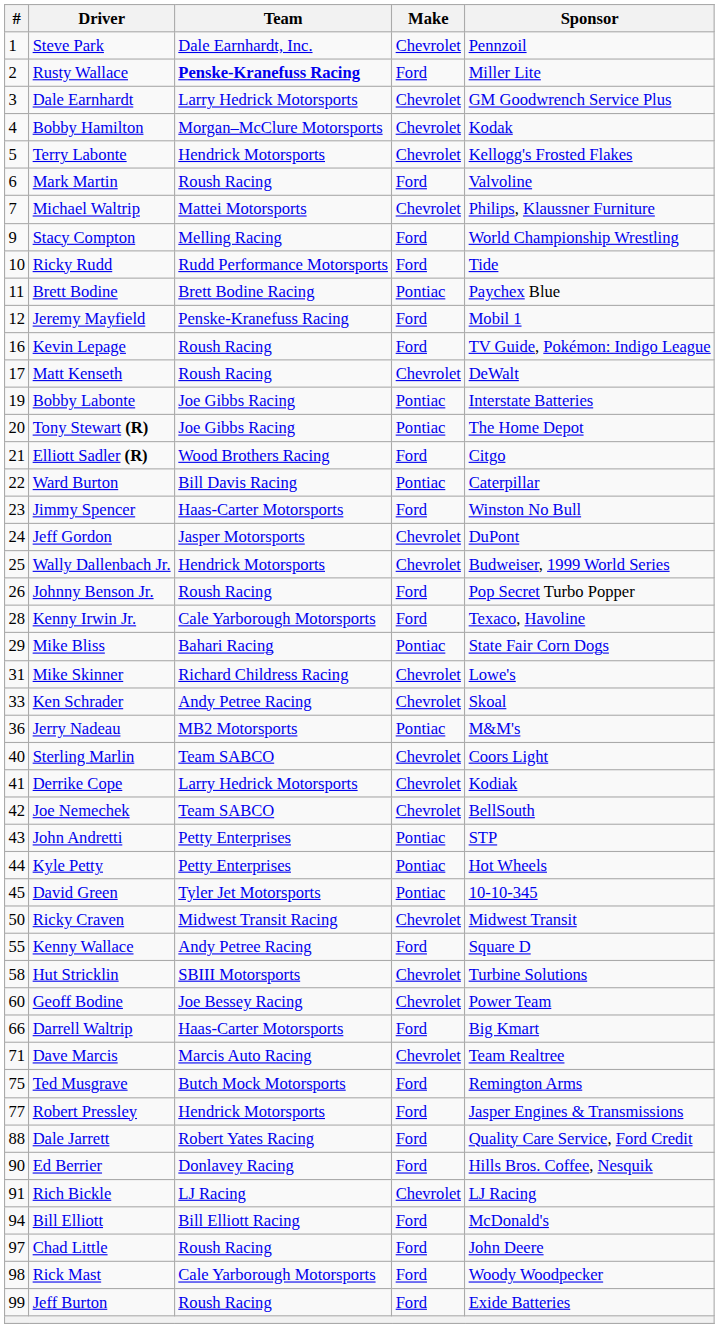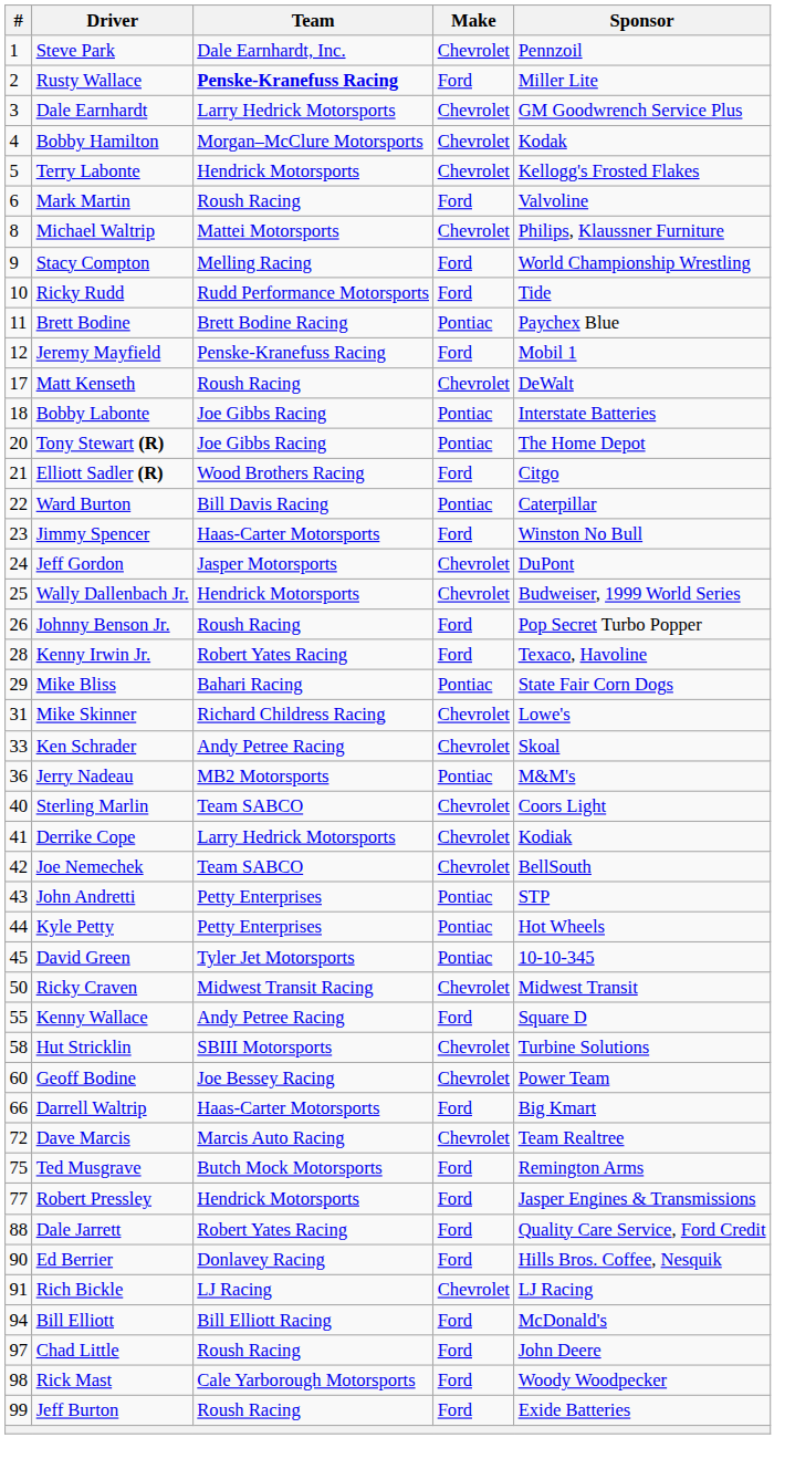 <table class="wikitable" style="font-size:95%">
 <tr>
 <th>#</th>
 <th>Driver</th>
 <th>Team</th>
 <th>Make</th>
 <th>Sponsor</th>
 </tr>
 <tr>
 <td>1</td>
 <td><a href='#'>Steve Park</a></td>
 <td><a href='#'>Dale Earnhardt, Inc.</a></td>
 <td><a href='#'>Chevrolet</a></td>
 <td><a href='#'>Pennzoil</a></td>
 </tr>
 <tr>
 <td>2</td>
 <td><a href='#'>Rusty Wallace</a></td>
 <td><strong><a href='#'>Penske-Kranefuss Racing</a></strong></td>
 <td><a href='#'>Ford</a></td>
 <td><a href='#'>Miller Lite</a></td>
 </tr>
 <tr>
 <td>3</td>
 <td><a href='#'>Dale Earnhardt</a></td>
 <td><a href='#'>Larry Hedrick Motorsports</a></td>
 <td><a href='#'>Chevrolet</a></td>
 <td><a href='#'>GM Goodwrench Service Plus</a></td>
 </tr>
 <tr>
 <td>4</td>
 <td><a href='#'>Bobby Hamilton</a></td>
 <td><a href='#'>Morgan–McClure Motorsports</a></td>
 <td><a href='#'>Chevrolet</a></td>
 <td><a href='#'>Kodak</a></td>
 </tr>
 <tr>
 <td>5</td>
 <td><a href='#'>Terry Labonte</a></td>
 <td><a href='#'>Hendrick Motorsports</a></td>
 <td><a href='#'>Chevrolet</a></td>
 <td><a href='#'>Kellogg's Frosted Flakes</a></td>
 </tr>
 <tr>
 <td>6</td>
 <td><a href='#'>Mark Martin</a></td>
 <td><a href='#'>Roush Racing</a></td>
 <td><a href='#'>Ford</a></td>
 <td><a href='#'>Valvoline</a></td>
 </tr>
 <tr>
-<td>7</td>
+<td>8</td>
 <td><a href='#'>Michael Waltrip</a></td>
 <td><a href='#'>Mattei Motorsports</a></td>
 <td><a href='#'>Chevrolet</a></td>
 <td><a href='#'>Philips</a>, <a href='#'>Klaussner Furniture</a></td>
 </tr>
 <tr>
 <td>9</td>
 <td><a href='#'>Stacy Compton</a></td>
 <td><a href='#'>Melling Racing</a></td>
 <td><a href='#'>Ford</a></td>
 <td><a href='#'>World Championship Wrestling</a></td>
 </tr>
 <tr>
 <td>10</td>
 <td><a href='#'>Ricky Rudd</a></td>
 <td><a href='#'>Rudd Performance Motorsports</a></td>
 <td><a href='#'>Ford</a></td>
 <td><a href='#'>Tide</a></td>
 </tr>
 <tr>
 <td>11</td>
 <td><a href='#'>Brett Bodine</a></td>
 <td><a href='#'>Brett Bodine Racing</a></td>
 <td><a href='#'>Pontiac</a></td>
 <td><a href='#'>Paychex</a> Blue</td>
 </tr>
 <tr>
 <td>12</td>
 <td><a href='#'>Jeremy Mayfield</a></td>
 <td><a href='#'>Penske-Kranefuss Racing</a></td>
 <td><a href='#'>Ford</a></td>
 <td><a href='#'>Mobil 1</a></td>
 </tr>
 <tr>
-<td>16</td>
-<td><a href='#'>Kevin Lepage</a></td>
-<td><a href='#'>Roush Racing</a></td>
-<td><a href='#'>Ford</a></td>
-<td><a href='#'>TV Guide</a>, <a href='#'>Pokémon: Indigo League</a></td>
-</tr>
-<tr>
 <td>17</td>
 <td><a href='#'>Matt Kenseth</a></td>
 <td><a href='#'>Roush Racing</a></td>
 <td><a href='#'>Chevrolet</a></td>
 <td><a href='#'>DeWalt</a></td>
 </tr>
 <tr>
-<td>19</td>
+<td>18</td>
 <td><a href='#'>Bobby Labonte</a></td>
 <td><a href='#'>Joe Gibbs Racing</a></td>
 <td><a href='#'>Pontiac</a></td>
 <td><a href='#'>Interstate Batteries</a></td>
 </tr>
 <tr>
 <td>20</td>
 <td><a href='#'>Tony Stewart</a> <strong>(R)</strong></td>
 <td><a href='#'>Joe Gibbs Racing</a></td>
 <td><a href='#'>Pontiac</a></td>
 <td><a href='#'>The Home Depot</a></td>
 </tr>
 <tr>
 <td>21</td>
 <td><a href='#'>Elliott Sadler</a> <strong>(R)</strong></td>
 <td><a href='#'>Wood Brothers Racing</a></td>
 <td><a href='#'>Ford</a></td>
 <td><a href='#'>Citgo</a></td>
 </tr>
 <tr>
 <td>22</td>
 <td><a href='#'>Ward Burton</a></td>
 <td><a href='#'>Bill Davis Racing</a></td>
 <td><a href='#'>Pontiac</a></td>
 <td><a href='#'>Caterpillar</a></td>
 </tr>
 <tr>
 <td>23</td>
 <td><a href='#'>Jimmy Spencer</a></td>
 <td><a href='#'>Haas-Carter Motorsports</a></td>
 <td><a href='#'>Ford</a></td>
 <td><a href='#'>Winston No Bull</a></td>
 </tr>
 <tr>
 <td>24</td>
 <td><a href='#'>Jeff Gordon</a></td>
 <td><a href='#'>Jasper Motorsports</a></td>
 <td><a href='#'>Chevrolet</a></td>
 <td><a href='#'>DuPont</a></td>
 </tr>
 <tr>
 <td>25</td>
 <td><a href='#'>Wally Dallenbach Jr.</a></td>
 <td><a href='#'>Hendrick Motorsports</a></td>
 <td><a href='#'>Chevrolet</a></td>
 <td><a href='#'>Budweiser</a>, <a href='#'>1999 World Series</a></td>
 </tr>
 <tr>
 <td>26</td>
 <td><a href='#'>Johnny Benson Jr.</a></td>
 <td><a href='#'>Roush Racing</a></td>
 <td><a href='#'>Ford</a></td>
 <td><a href='#'>Pop Secret</a> Turbo Popper</td>
 </tr>
 <tr>
 <td>28</td>
 <td><a href='#'>Kenny Irwin Jr.</a></td>
-<td><a href='#'>Cale Yarborough Motorsports</a></td>
+<td><a href='#'>Robert Yates Racing</a></td>
 <td><a href='#'>Ford</a></td>
 <td><a href='#'>Texaco</a>, <a href='#'>Havoline</a></td>
 </tr>
 <tr>
 <td>29</td>
 <td><a href='#'>Mike Bliss</a></td>
 <td><a href='#'>Bahari Racing</a></td>
 <td><a href='#'>Pontiac</a></td>
 <td><a href='#'>State Fair Corn Dogs</a></td>
 </tr>
 <tr>
 <td>31</td>
 <td><a href='#'>Mike Skinner</a></td>
 <td><a href='#'>Richard Childress Racing</a></td>
 <td><a href='#'>Chevrolet</a></td>
 <td><a href='#'>Lowe's</a></td>
 </tr>
 <tr>
 <td>33</td>
 <td><a href='#'>Ken Schrader</a></td>
 <td><a href='#'>Andy Petree Racing</a></td>
 <td><a href='#'>Chevrolet</a></td>
 <td><a href='#'>Skoal</a></td>
 </tr>
 <tr>
 <td>36</td>
 <td><a href='#'>Jerry Nadeau</a></td>
 <td><a href='#'>MB2 Motorsports</a></td>
 <td><a href='#'>Pontiac</a></td>
 <td><a href='#'>M&M's</a></td>
 </tr>
 <tr>
 <td>40</td>
 <td><a href='#'>Sterling Marlin</a></td>
 <td><a href='#'>Team SABCO</a></td>
 <td><a href='#'>Chevrolet</a></td>
 <td><a href='#'>Coors Light</a></td>
 </tr>
 <tr>
 <td>41</td>
 <td><a href='#'>Derrike Cope</a></td>
 <td><a href='#'>Larry Hedrick Motorsports</a></td>
 <td><a href='#'>Chevrolet</a></td>
 <td><a href='#'>Kodiak</a></td>
 </tr>
 <tr>
 <td>42</td>
 <td><a href='#'>Joe Nemechek</a></td>
 <td><a href='#'>Team SABCO</a></td>
 <td><a href='#'>Chevrolet</a></td>
 <td><a href='#'>BellSouth</a></td>
 </tr>
 <tr>
 <td>43</td>
 <td><a href='#'>John Andretti</a></td>
 <td><a href='#'>Petty Enterprises</a></td>
 <td><a href='#'>Pontiac</a></td>
 <td><a href='#'>STP</a></td>
 </tr>
 <tr>
 <td>44</td>
 <td><a href='#'>Kyle Petty</a></td>
 <td><a href='#'>Petty Enterprises</a></td>
 <td><a href='#'>Pontiac</a></td>
 <td><a href='#'>Hot Wheels</a></td>
 </tr>
 <tr>
 <td>45</td>
 <td><a href='#'>David Green</a></td>
 <td><a href='#'>Tyler Jet Motorsports</a></td>
 <td><a href='#'>Pontiac</a></td>
 <td><a href='#'>10-10-345</a></td>
 </tr>
 <tr>
 <td>50</td>
 <td><a href='#'>Ricky Craven</a></td>
 <td><a href='#'>Midwest Transit Racing</a></td>
 <td><a href='#'>Chevrolet</a></td>
 <td><a href='#'>Midwest Transit</a></td>
 </tr>
 <tr>
 <td>55</td>
 <td><a href='#'>Kenny Wallace</a></td>
 <td><a href='#'>Andy Petree Racing</a></td>
 <td><a href='#'>Ford</a></td>
 <td><a href='#'>Square D</a></td>
 </tr>
 <tr>
 <td>58</td>
 <td><a href='#'>Hut Stricklin</a></td>
 <td><a href='#'>SBIII Motorsports</a></td>
 <td><a href='#'>Chevrolet</a></td>
 <td><a href='#'>Turbine Solutions</a></td>
 </tr>
 <tr>
 <td>60</td>
 <td><a href='#'>Geoff Bodine</a></td>
 <td><a href='#'>Joe Bessey Racing</a></td>
 <td><a href='#'>Chevrolet</a></td>
 <td><a href='#'>Power Team</a></td>
 </tr>
 <tr>
 <td>66</td>
 <td><a href='#'>Darrell Waltrip</a></td>
 <td><a href='#'>Haas-Carter Motorsports</a></td>
 <td><a href='#'>Ford</a></td>
 <td><a href='#'>Big Kmart</a></td>
 </tr>
 <tr>
-<td>71</td>
+<td>72</td>
 <td><a href='#'>Dave Marcis</a></td>
 <td><a href='#'>Marcis Auto Racing</a></td>
 <td><a href='#'>Chevrolet</a></td>
 <td><a href='#'>Team Realtree</a></td>
 </tr>
 <tr>
 <td>75</td>
 <td><a href='#'>Ted Musgrave</a></td>
 <td><a href='#'>Butch Mock Motorsports</a></td>
 <td><a href='#'>Ford</a></td>
 <td><a href='#'>Remington Arms</a></td>
 </tr>
 <tr>
 <td>77</td>
 <td><a href='#'>Robert Pressley</a></td>
 <td><a href='#'>Hendrick Motorsports</a></td>
 <td><a href='#'>Ford</a></td>
 <td><a href='#'>Jasper Engines & Transmissions</a></td>
 </tr>
 <tr>
 <td>88</td>
 <td><a href='#'>Dale Jarrett</a></td>
 <td><a href='#'>Robert Yates Racing</a></td>
 <td><a href='#'>Ford</a></td>
 <td><a href='#'>Quality Care Service</a>, <a href='#'>Ford Credit</a></td>
 </tr>
 <tr>
 <td>90</td>
 <td><a href='#'>Ed Berrier</a></td>
 <td><a href='#'>Donlavey Racing</a></td>
 <td><a href='#'>Ford</a></td>
 <td><a href='#'>Hills Bros. Coffee</a>, <a href='#'>Nesquik</a></td>
 </tr>
 <tr>
 <td>91</td>
 <td><a href='#'>Rich Bickle</a></td>
 <td><a href='#'>LJ Racing</a></td>
 <td><a href='#'>Chevrolet</a></td>
 <td><a href='#'>LJ Racing</a></td>
 </tr>
 <tr>
 <td>94</td>
 <td><a href='#'>Bill Elliott</a></td>
 <td><a href='#'>Bill Elliott Racing</a></td>
 <td><a href='#'>Ford</a></td>
 <td><a href='#'>McDonald's</a></td>
 </tr>
 <tr>
 <td>97</td>
 <td><a href='#'>Chad Little</a></td>
 <td><a href='#'>Roush Racing</a></td>
 <td><a href='#'>Ford</a></td>
 <td><a href='#'>John Deere</a></td>
 </tr>
 <tr>
 <td>98</td>
 <td><a href='#'>Rick Mast</a></td>
 <td><a href='#'>Cale Yarborough Motorsports</a></td>
 <td><a href='#'>Ford</a></td>
 <td><a href='#'>Woody Woodpecker</a></td>
 </tr>
 <tr>
 <td>99</td>
 <td><a href='#'>Jeff Burton</a></td>
 <td><a href='#'>Roush Racing</a></td>
 <td><a href='#'>Ford</a></td>
 <td><a href='#'>Exide Batteries</a></td>
 </tr>
 <tr>
 <th colspan="5"></th>
 </tr>
 </table>
